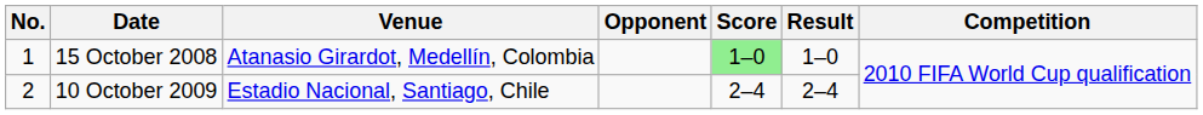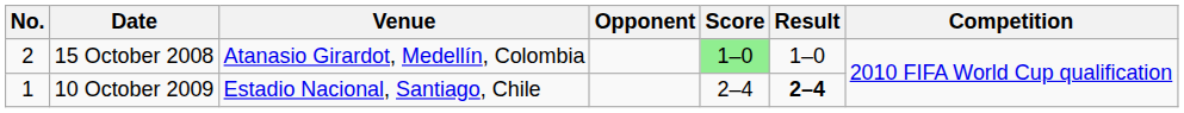 <table class="wikitable sortable">
 <tr>
 <th scope="col">No.</th>
 <th scope="col">Date</th>
 <th scope="col">Venue</th>
 <th scope="col">Opponent</th>
 <th scope="col">Score</th>
 <th scope="col">Result</th>
 <th scope="col">Competition</th>
 </tr>
 <tr>
-<td align="center">1</td>
+<td align="center">2</td>
 <td>15 October 2008</td>
 <td><a href='#'>Atanasio Girardot</a>, <a href='#'>Medellín</a>, Colombia</td>
 <td></td>
 <td align="center" style="background: lightgreen;">1–0</td>
 <td align="center">1–0</td>
 <td rowspan="2"><a href='#'>2010 FIFA World Cup qualification</a></td>
 </tr>
 <tr>
-<td align="center">2</td>
+<td align="center">1</td>
 <td>10 October 2009</td>
 <td><a href='#'>Estadio Nacional</a>, <a href='#'>Santiago</a>, Chile</td>
 <td></td>
 <td align="center">2–4</td>
-<td align="center">2–4</td>
+<td align="center"><strong>2–4</strong></td>
 </tr>
 </table>
